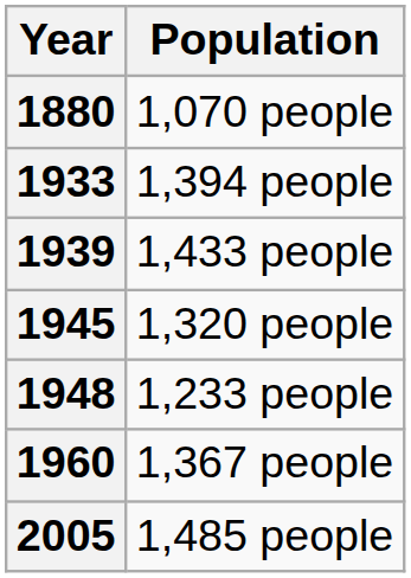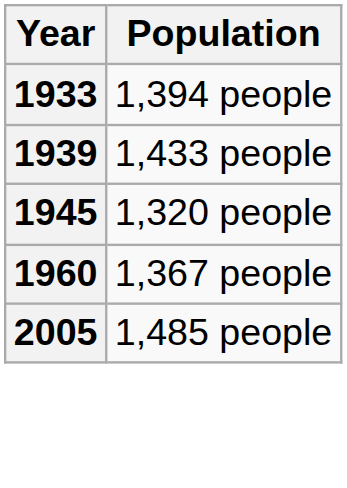 <table class="wikitable">
 <tr>
 <th>Year</th>
 <th>Population</th>
-</tr>
-<tr>
-<th>1880</th>
-<td>1,070 people</td>
 </tr>
 <tr>
 <th>1933</th>
 <td>1,394 people</td>
 </tr>
 <tr>
 <th>1939</th>
 <td>1,433 people</td>
 </tr>
 <tr>
 <th>1945</th>
 <td>1,320 people</td>
 </tr>
 <tr>
-<th>1948</th>
-<td>1,233 people</td>
-</tr>
-<tr>
 <th>1960</th>
 <td>1,367 people</td>
 </tr>
 <tr>
 <th>2005</th>
 <td>1,485 people</td>
 </tr>
 </table>
